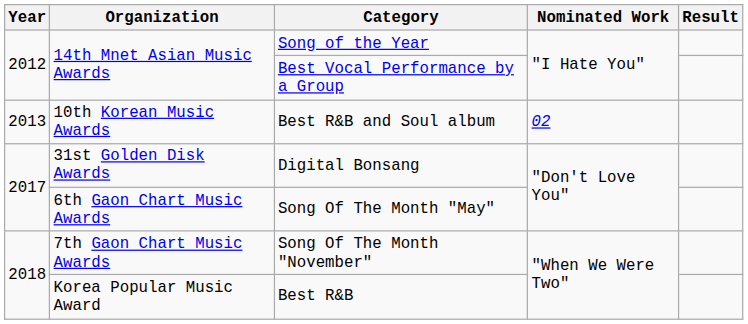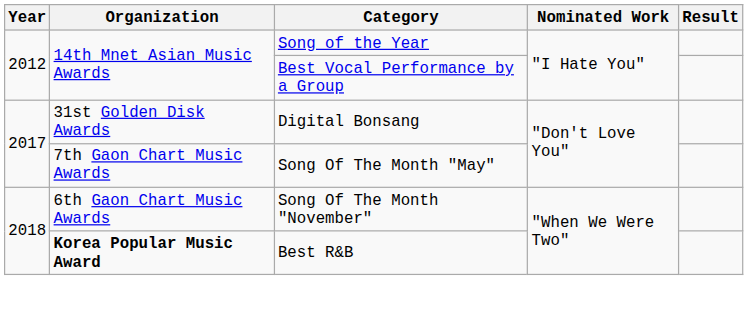 <table class="wikitable">
 <tr>
 <th>Year</th>
 <th>Organization</th>
 <th>Category</th>
 <th>Nominated Work</th>
 <th>Result</th>
 </tr>
 <tr>
 <td rowspan=2>2012</td>
 <td rowspan=2><a href='#'>14th Mnet Asian Music Awards</a></td>
 <td><a href='#'>Song of the Year</a></td>
 <td rowspan=2>"I Hate You"</td>
 <td></td>
 </tr>
 <tr>
 <td><a href='#'>Best Vocal Performance by a Group</a></td>
 <td></td>
 </tr>
 <tr>
-<td>2013</td>
-<td>10th <a href='#'>Korean Music Awards</a></td>
-<td>Best R&B and Soul album</td>
-<td><em><a href='#'>02</a></em></td>
-<td></td>
-</tr>
-<tr>
 <td rowspan=2>2017</td>
 <td>31st <a href='#'>Golden Disk Awards</a></td>
 <td>Digital Bonsang</td>
 <td rowspan="2">"Don't Love You"</td>
 <td></td>
 </tr>
 <tr>
-<td>6th <a href='#'>Gaon Chart Music Awards</a></td>
+<td>7th <a href='#'>Gaon Chart Music Awards</a></td>
 <td>Song Of The Month "May"</td>
 <td></td>
 </tr>
 <tr>
 <td rowspan=2>2018</td>
-<td>7th <a href='#'>Gaon Chart Music Awards</a></td>
+<td>6th <a href='#'>Gaon Chart Music Awards</a></td>
 <td>Song Of The Month "November"</td>
 <td rowspan=2>"When We Were Two"</td>
 <td></td>
 </tr>
 <tr>
-<td>Korea Popular Music Award</td>
+<td><strong>Korea Popular Music Award</strong></td>
 <td>Best R&B</td>
 <td></td>
 </tr>
 </table>
